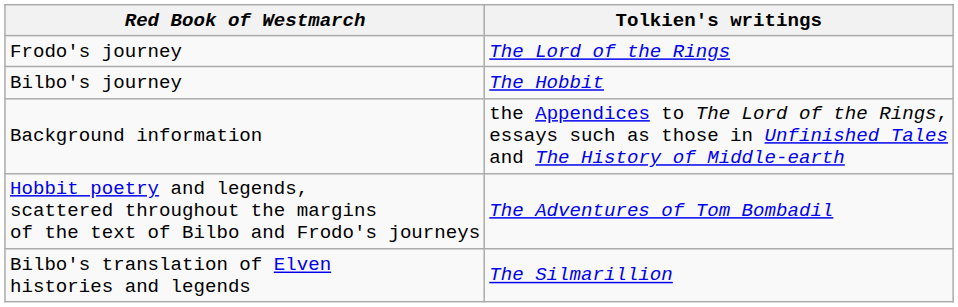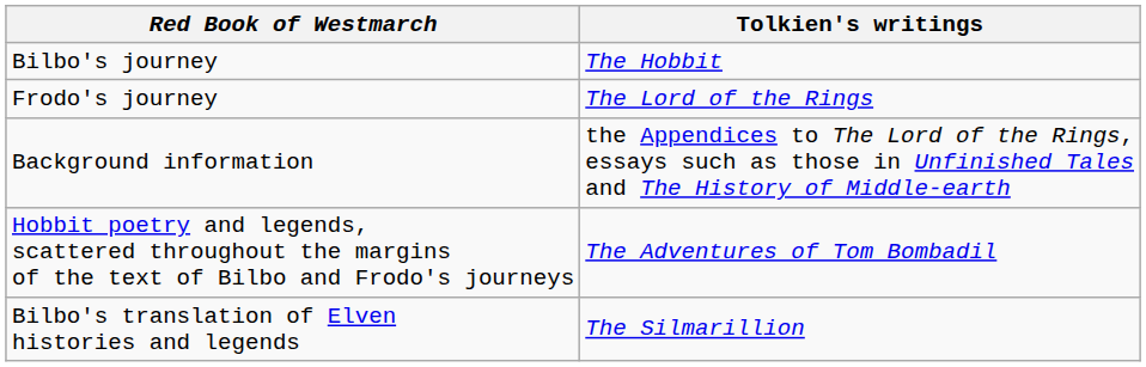 <table style="margin-left: auto; margin-right: auto; border: none;" class="wikitable">
 <tr>
 <th><em>Red Book of Westmarch</em></th>
 <th>Tolkien's writings</th>
 </tr>
 <tr>
+<td>Bilbo's journey</td>
+<td><em><a href='#'>The Hobbit</a></em></td>
+</tr>
+<tr>
 <td>Frodo's journey</td>
 <td><em><a href='#'>The Lord of the Rings</a></em></td>
-</tr>
-<tr>
-<td>Bilbo's journey</td>
-<td><em><a href='#'>The Hobbit</a></em></td>
 </tr>
 <tr>
 <td>Background information</td>
 <td>the <a href='#'>Appendices</a> to <em>The Lord of the Rings</em>,<br>essays such as those in <em><a href='#'>Unfinished Tales</a></em><br>and <em><a href='#'>The History of Middle-earth</a></em></td>
 </tr>
 <tr>
 <td><a href='#'>Hobbit poetry</a> and legends,<br>scattered throughout the margins<br>of the text of Bilbo and Frodo's journeys</td>
 <td><em><a href='#'>The Adventures of Tom Bombadil</a></em></td>
 </tr>
 <tr>
 <td>Bilbo's translation of <a href='#'>Elven</a><br>histories and legends</td>
 <td><em><a href='#'>The Silmarillion</a></em></td>
 </tr>
 </table>
